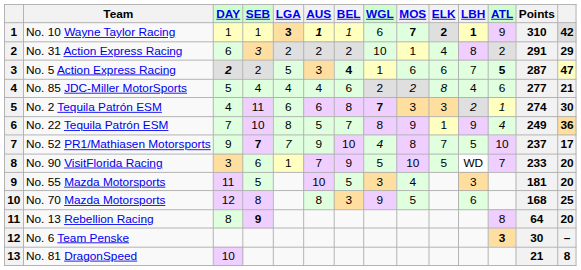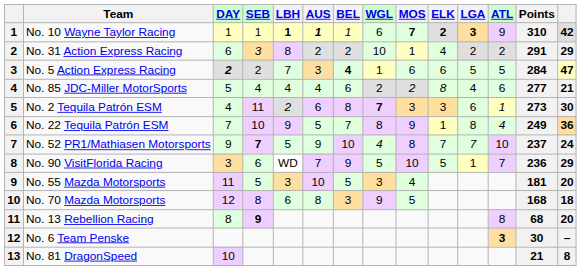 <table class="wikitable" style="font-size:85%; text-align:center">
 <tr style="background:#f9f9f9; vertical-align:top;">
 <th valign=middle></th>
 <th valign=middle>Team</th>
 <td style="background:#ccffcc;"><strong><a href='#'>DAY</a></strong></td>
 <td style="background:#ccffcc;"><strong><a href='#'>SEB</a></strong></td>
-<th><a href='#'>LGA</a></th>
+<th><a href='#'>LBH</a></th>
 <th><a href='#'>AUS</a></th>
 <th><a href='#'>BEL</a></th>
 <td style="background:#ccffcc;"><strong><a href='#'>WGL</a></strong></td>
 <th><a href='#'>MOS</a></th>
 <th><a href='#'>ELK</a></th>
-<th><a href='#'>LBH</a></th>
+<th><a href='#'>LGA</a></th>
 <td style="background:#ccffcc;"><strong><a href='#'>ATL</a></strong></td>
 <th valign=middle>Points</th>
 <th valign=middle></th>
 </tr>
 <tr>
 <th>1</th>
 <td align=left>No. 10 <a href='#'>Wayne Taylor Racing</a></td>
 <td style="background:#ffffbf;">1</td>
 <td style="background:#ffffbf;">1</td>
-<td style="background:#ffdf9f;"><strong>3</strong></td>
+<td style="background:#ffffbf;"><strong>1</strong></td>
 <td style="background:#ffffbf;"><strong><em>1</em></strong></td>
 <td style="background:#ffffbf;"><em>1</em></td>
 <td style="background:#dfffdf;">6</td>
 <td style="background:#dfffdf;"><strong>7</strong></td>
 <td style="background:#dfdfdf;"><strong>2</strong></td>
-<td style="background:#ffffbf;"><strong>1</strong></td>
+<td style="background:#ffdf9f;"><strong>3</strong></td>
 <td style="background:#efcfff;">9</td>
 <th>310</th>
 <td style="background:#dfdfdf;"><strong>42</strong></td>
 </tr>
 <tr>
 <th>2</th>
 <td align=left>No. 31 <a href='#'>Action Express Racing</a></td>
 <td style="background:#dfffdf;">6</td>
 <td style="background:#ffdf9f;"><em>3</em></td>
-<td style="background:#dfdfdf;">2</td>
+<td style="background:#efcfff;">8</td>
 <td style="background:#dfdfdf;">2</td>
 <td style="background:#dfdfdf;">2</td>
 <td style="background:#dfffdf;">10</td>
 <td style="background:#ffffbf;">1</td>
 <td style="background:#dfffdf;">4</td>
-<td style="background:#efcfff;">8</td>
+<td style="background:#dfdfdf;">2</td>
 <td style="background:#dfdfdf;">2</td>
 <th>291</th>
 <th>29</th>
 </tr>
 <tr>
 <th>3</th>
 <td align=left>No. 5 <a href='#'>Action Express Racing</a></td>
 <td style="background:#dfdfdf;"><strong><em>2</em></strong></td>
 <td style="background:#dfdfdf;">2</td>
-<td style="background:#dfffdf;">5</td>
+<td style="background:#dfffdf;">7</td>
 <td style="background:#ffdf9f;">3</td>
 <td style="background:#dfffdf;"><strong>4</strong></td>
 <td style="background:#ffffbf;">1</td>
 <td style="background:#dfffdf;">6</td>
 <td style="background:#dfffdf;">6</td>
-<td style="background:#dfffdf;">7</td>
-<td style="background:#dfffdf;"><strong>5</strong></td>
-<th>287</th>
+<td style="background:#dfffdf;">5</td>
+<td style="background:#dfffdf;">5</td>
+<th>284</th>
 <td style="background:#ffffbf;"><strong>47</strong></td>
 </tr>
 <tr>
 <th>4</th>
 <td align=left>No. 85 <a href='#'>JDC-Miller MotorSports</a></td>
 <td style="background:#dfffdf;">5</td>
 <td style="background:#dfffdf;">4</td>
 <td style="background:#dfffdf;">4</td>
 <td style="background:#dfffdf;">4</td>
 <td style="background:#dfffdf;">6</td>
 <td style="background:#dfdfdf;">2</td>
 <td style="background:#dfdfdf;"><em>2</em></td>
 <td style="background:#dfffdf;"><em>8</em></td>
 <td style="background:#dfffdf;">4</td>
 <td style="background:#dfffdf;">6</td>
 <th>277</th>
 <th>21</th>
 </tr>
 <tr>
 <th>5</th>
 <td align=left>No. 2 <a href='#'>Tequila Patrón ESM</a></td>
 <td style="background:#dfffdf;">4</td>
 <td style="background:#efcfff;">11</td>
-<td style="background:#dfffdf;">6</td>
+<td style="background:#dfdfdf;"><em>2</em></td>
 <td style="background:#efcfff;">6</td>
 <td style="background:#efcfff;">8</td>
 <td style="background:#efcfff;"><strong>7</strong></td>
 <td style="background:#ffdf9f;">3</td>
 <td style="background:#ffdf9f;">3</td>
-<td style="background:#dfdfdf;"><em>2</em></td>
+<td style="background:#dfffdf;">6</td>
 <td style="background:#ffffbf;"><em>1</em></td>
-<th>274</th>
+<th>273</th>
 <th>30</th>
 </tr>
 <tr>
 <th>6</th>
 <td align=left>No. 22 <a href='#'>Tequila Patrón ESM</a></td>
 <td style="background:#dfffdf;">7</td>
 <td style="background:#efcfff;">10</td>
-<td style="background:#dfffdf;">8</td>
+<td style="background:#efcfff;">9</td>
 <td style="background:#dfffdf;">5</td>
 <td style="background:#dfffdf;">7</td>
 <td style="background:#efcfff;">8</td>
 <td style="background:#efcfff;">9</td>
 <td style="background:#ffffbf;">1</td>
-<td style="background:#efcfff;">9</td>
+<td style="background:#dfffdf;">8</td>
 <td style="background:#dfffdf;"><em>4</em></td>
 <th>249</th>
 <td style="background:#ffdf9f;"><strong>36</strong></td>
 </tr>
 <tr>
 <th>7</th>
 <td align=left>No. 52 <a href='#'>PR1/Mathiasen Motorsports</a></td>
 <td style="background:#dfffdf;">9</td>
 <td style="background:#efcfff;"><strong>7</strong></td>
-<td style="background:#dfffdf;"><em>7</em></td>
+<td style="background:#dfffdf;">5</td>
 <td style="background:#dfffdf;">9</td>
 <td style="background:#efcfff;">10</td>
 <td style="background:#dfffdf;"><em>4</em></td>
 <td style="background:#efcfff;">8</td>
 <td style="background:#dfffdf;">7</td>
-<td style="background:#dfffdf;">5</td>
+<td style="background:#dfffdf;"><em>7</em></td>
 <td style="background:#efcfff;">10</td>
 <th>237</th>
-<th>17</th>
+<th>24</th>
 </tr>
 <tr>
 <th>8</th>
 <td align=left>No. 90 <a href='#'>VisitFlorida Racing</a></td>
 <td style="background:#ffdf9f;">3</td>
 <td style="background:#dfffdf;">6</td>
-<td style="background:#ffffbf;">1</td>
+<td style="background:#ffffff;">WD</td>
 <td style="background:#efcfff;">7</td>
 <td style="background:#efcfff;">9</td>
 <td style="background:#dfffdf;">5</td>
 <td style="background:#efcfff;">10</td>
 <td style="background:#dfffdf;">5</td>
-<td style="background:#ffffff;">WD</td>
+<td style="background:#ffffbf;">1</td>
 <td style="background:#efcfff;">7</td>
-<th>233</th>
-<th>20</th>
+<th>236</th>
+<th>29</th>
 </tr>
 <tr>
 <th>9</th>
 <td align=left>No. 55 <a href='#'>Mazda Motorsports</a></td>
 <td style="background:#efcfff;">11</td>
 <td style="background:#dfffdf;">5</td>
-<td></td>
+<td style="background:#ffdf9f;">3</td>
 <td style="background:#efcfff;">10</td>
 <td style="background:#dfffdf;">5</td>
 <td style="background:#ffdf9f;">3</td>
 <td style="background:#dfffdf;">4</td>
 <td></td>
-<td style="background:#ffdf9f;">3</td>
+<td></td>
 <td></td>
 <th>181</th>
 <th>20</th>
 </tr>
 <tr>
 <th>10</th>
 <td align=left>No. 70 <a href='#'>Mazda Motorsports</a></td>
 <td style="background:#efcfff;">12</td>
 <td style="background:#efcfff;">8</td>
-<td></td>
+<td style="background:#dfffdf;">6</td>
 <td style="background:#dfffdf;">8</td>
 <td style="background:#ffdf9f;">3</td>
 <td style="background:#efcfff;">9</td>
 <td style="background:#dfffdf;">5</td>
 <td></td>
-<td style="background:#dfffdf;">6</td>
+<td></td>
 <td></td>
 <th>168</th>
-<th>25</th>
+<th>18</th>
 </tr>
 <tr>
 <th>11</th>
 <td align=left>No. 13 <a href='#'>Rebellion Racing</a></td>
 <td style="background:#dfffdf;">8</td>
 <td style="background:#efcfff;"><strong>9</strong></td>
 <td></td>
 <td></td>
 <td></td>
 <td></td>
 <td></td>
 <td></td>
 <td></td>
 <td style="background:#efcfff;">8</td>
-<th>64</th>
+<th>68</th>
 <th>20</th>
 </tr>
 <tr>
 <th>12</th>
 <td align=left>No. 6 <a href='#'>Team Penske</a></td>
 <td></td>
 <td></td>
 <td></td>
 <td></td>
 <td></td>
 <td></td>
 <td></td>
 <td></td>
 <td></td>
 <td style="background:#ffdf9f;"><strong>3</strong></td>
 <th>30</th>
 <th>–</th>
 </tr>
 <tr>
 <th>13</th>
 <td align=left>No. 81 <a href='#'>DragonSpeed</a></td>
 <td style="background:#efcfff;">10</td>
 <td></td>
 <td></td>
 <td></td>
 <td></td>
 <td></td>
 <td></td>
 <td></td>
 <td></td>
 <td></td>
 <th>21</th>
 <th>8</th>
 </tr>
 </table>
